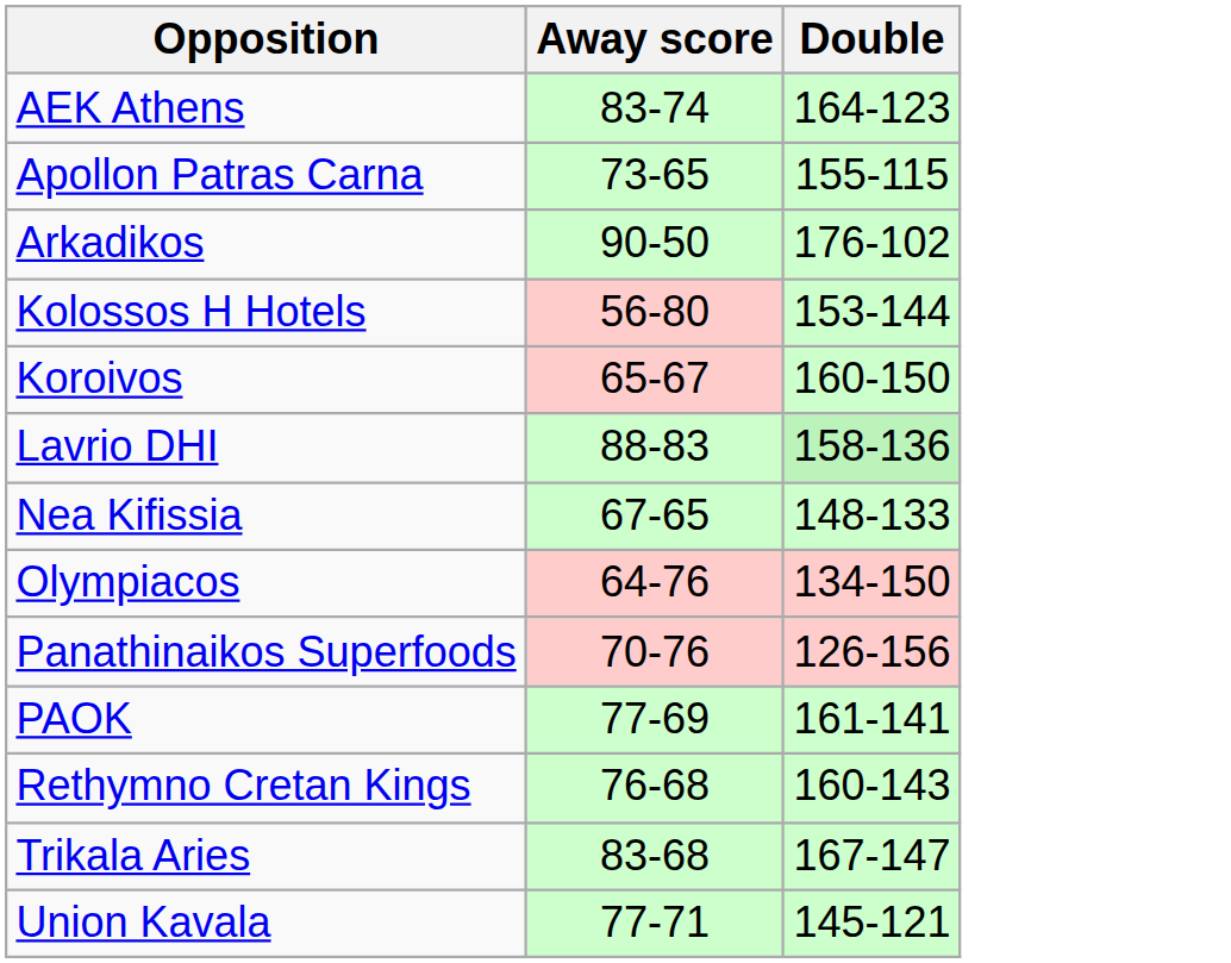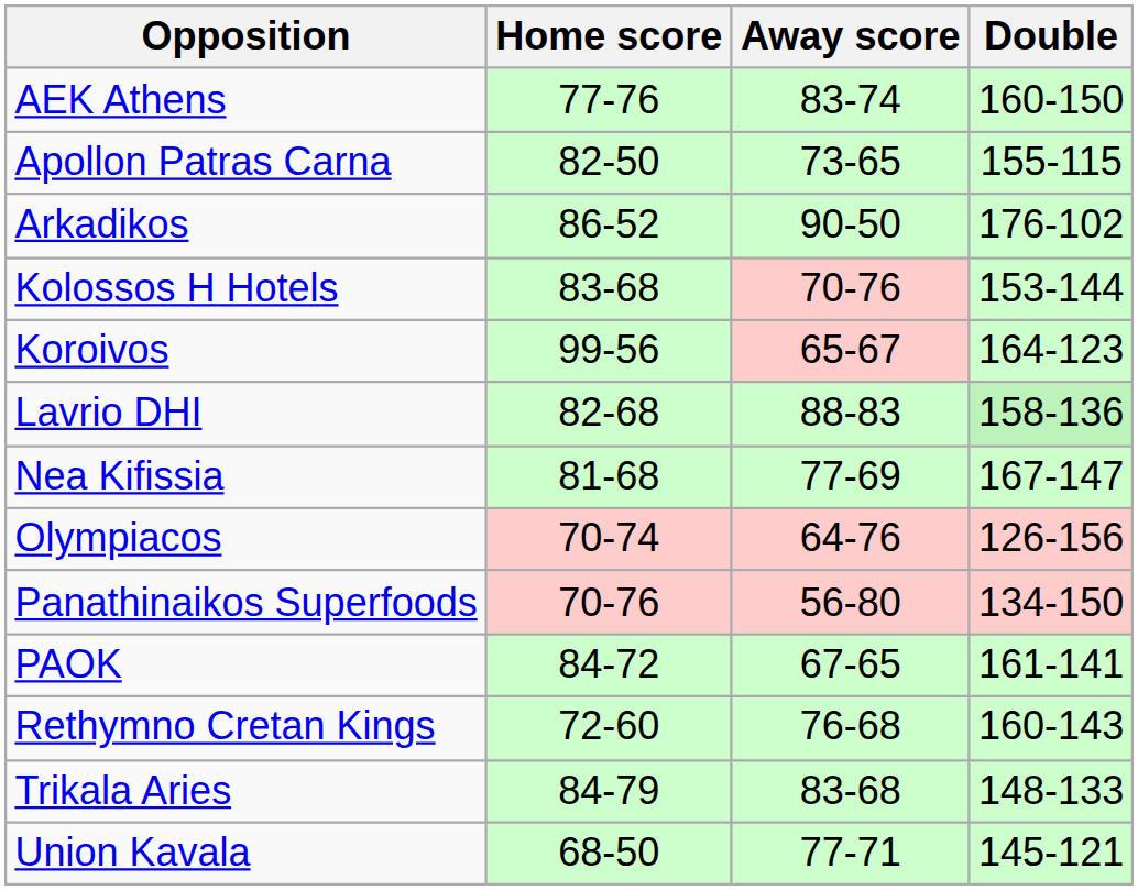 <table class="wikitable" style="text-align: center;">
 <tr>
 <th>Opposition</th>
+<th>Home score</th>
 <th>Away score</th>
 <th>Double</th>
 </tr>
 <tr>
 <td align="left"><a href='#'>AEK Athens</a></td>
+<td bgcolor=#cfc>77-76</td>
 <td bgcolor=#cfc>83-74</td>
-<td bgcolor=#cfc>164-123</td>
+<td bgcolor=#cfc>160-150</td>
 </tr>
 <tr>
 <td align="left"><a href='#'>Apollon Patras Carna</a></td>
+<td bgcolor=#cfc>82-50</td>
 <td bgcolor=#cfc>73-65</td>
 <td bgcolor=#cfc>155-115</td>
 </tr>
 <tr>
 <td align="left"><a href='#'>Arkadikos</a></td>
+<td bgcolor=#cfc>86-52</td>
 <td bgcolor=#cfc>90-50</td>
 <td bgcolor=#cfc>176-102</td>
 </tr>
 <tr>
 <td align="left"><a href='#'>Kolossos H Hotels</a></td>
-<td bgcolor=#fcc>56-80</td>
+<td bgcolor=#cfc>83-68</td>
+<td bgcolor=#fcc>70-76</td>
 <td bgcolor=#cfc>153-144</td>
 </tr>
 <tr>
 <td align="left"><a href='#'>Koroivos</a></td>
+<td bgcolor=#cfc>99-56</td>
 <td bgcolor=#fcc>65-67</td>
-<td bgcolor=#cfc>160-150</td>
+<td bgcolor=#cfc>164-123</td>
 </tr>
 <tr>
 <td align="left"><a href='#'>Lavrio DHI</a></td>
+<td bgcolor=#cfc>82-68</td>
 <td bgcolor=#cfc>88-83</td>
 <td bgcolor=#BBF3BB>158-136</td>
 </tr>
 <tr>
 <td align="left"><a href='#'>Nea Kifissia</a></td>
-<td bgcolor=#cfc>67-65</td>
-<td bgcolor=#cfc>148-133</td>
+<td bgcolor=#cfc>81-68</td>
+<td bgcolor=#cfc>77-69</td>
+<td bgcolor=#cfc>167-147</td>
 </tr>
 <tr>
 <td align="left"><a href='#'>Olympiacos</a></td>
+<td bgcolor=#fcc>70-74</td>
 <td bgcolor=#fcc>64-76</td>
-<td bgcolor=#fcc>134-150</td>
+<td bgcolor=#fcc>126-156</td>
 </tr>
 <tr>
 <td align="left"><a href='#'>Panathinaikos Superfoods</a></td>
 <td bgcolor=#fcc>70-76</td>
-<td bgcolor=#fcc>126-156</td>
+<td bgcolor=#fcc>56-80</td>
+<td bgcolor=#fcc>134-150</td>
 </tr>
 <tr>
 <td align="left"><a href='#'>PAOK</a></td>
-<td bgcolor=#cfc>77-69</td>
+<td bgcolor=#cfc>84-72</td>
+<td bgcolor=#cfc>67-65</td>
 <td bgcolor=#cfc>161-141</td>
 </tr>
 <tr>
 <td align="left"><a href='#'>Rethymno Cretan Kings</a></td>
+<td bgcolor=#cfc>72-60</td>
 <td bgcolor=#cfc>76-68</td>
 <td bgcolor=#cfc>160-143</td>
 </tr>
 <tr>
 <td align="left"><a href='#'>Trikala Aries</a></td>
+<td bgcolor=#cfc>84-79</td>
 <td bgcolor=#cfc>83-68</td>
-<td bgcolor=#cfc>167-147</td>
+<td bgcolor=#cfc>148-133</td>
 </tr>
 <tr>
 <td align="left"><a href='#'>Union Kavala</a></td>
+<td bgcolor=#cfc>68-50</td>
 <td bgcolor=#cfc>77-71</td>
 <td bgcolor=#cfc>145-121</td>
 </tr>
 </table>
